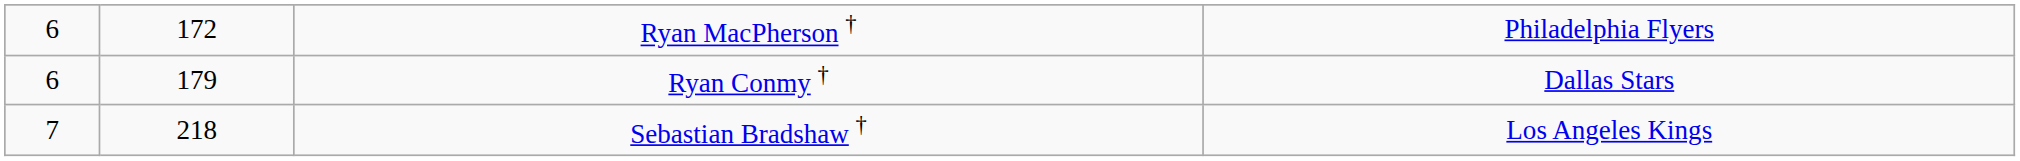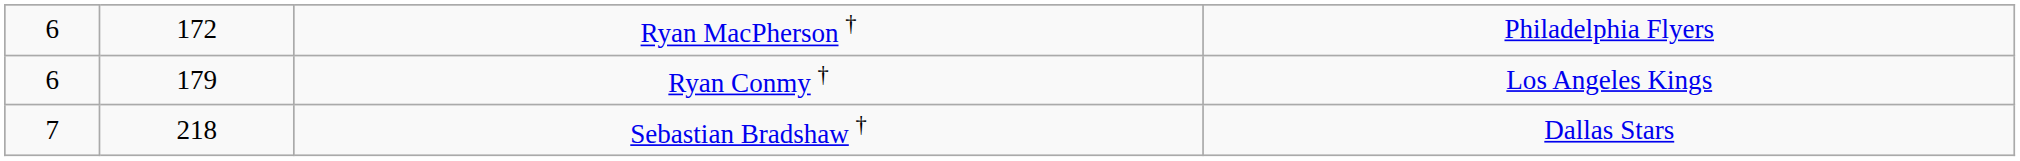 <table class="wikitable" width="60%">
 <tr align="center" bgcolor="">
 <td>6</td>
 <td>172</td>
 <td><a href='#'>Ryan MacPherson</a> <sup>†</sup></td>
 <td><a href='#'>Philadelphia Flyers</a></td>
 </tr>
 <tr align="center" bgcolor="">
 <td>6</td>
 <td>179</td>
 <td><a href='#'>Ryan Conmy</a> <sup>†</sup></td>
-<td><a href='#'>Dallas Stars</a></td>
+<td><a href='#'>Los Angeles Kings</a></td>
 </tr>
 <tr align="center" bgcolor="">
 <td>7</td>
 <td>218</td>
 <td><a href='#'>Sebastian Bradshaw</a> <sup>†</sup></td>
-<td><a href='#'>Los Angeles Kings</a></td>
+<td><a href='#'>Dallas Stars</a></td>
 </tr>
 </table>
